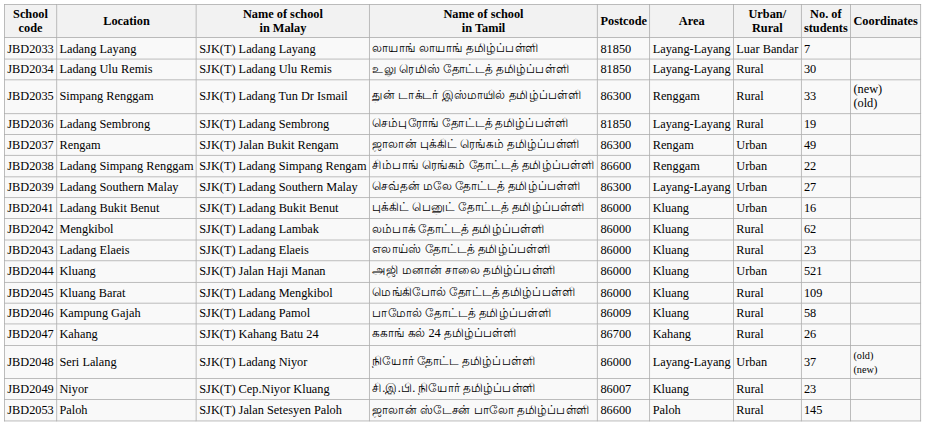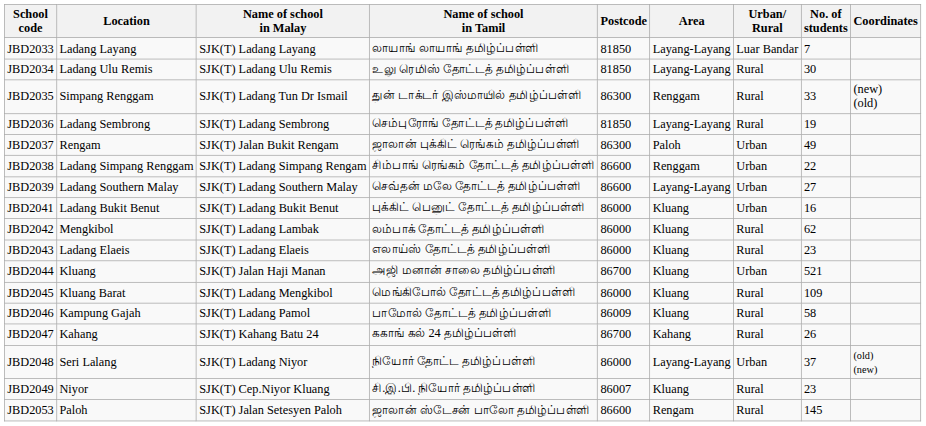 <table class="wikitable sortable">
 <tr>
 <th>School<br>code</th>
 <th>Location</th>
 <th>Name of school<br>in Malay</th>
 <th>Name of school<br>in Tamil</th>
 <th>Postcode</th>
 <th>Area</th>
 <th>Urban/<br>Rural</th>
 <th>No. of<br>students</th>
 <th>Coordinates</th>
 </tr>
 <tr>
 <td>JBD2033</td>
 <td>Ladang Layang</td>
 <td>SJK(T) Ladang Layang</td>
 <td>லாயாங் லாயாங் தமிழ்ப்பள்ளி</td>
 <td>81850</td>
 <td>Layang-Layang</td>
 <td>Luar  Bandar</td>
 <td>7</td>
 <td></td>
 </tr>
 <tr>
 <td>JBD2034</td>
 <td>Ladang Ulu Remis</td>
 <td>SJK(T) Ladang Ulu Remis</td>
 <td>உலு ரெமிஸ் தோட்டத் தமிழ்ப்பள்ளி</td>
 <td>81850</td>
 <td>Layang-Layang</td>
 <td>Rural</td>
 <td>30</td>
 <td></td>
 </tr>
 <tr>
 <td>JBD2035</td>
 <td>Simpang Renggam</td>
 <td>SJK(T) Ladang Tun Dr Ismail</td>
 <td>துன் டாக்டர் இஸ்மாயில் தமிழ்ப்பள்ளி</td>
 <td>86300</td>
 <td>Renggam</td>
 <td>Rural</td>
 <td>33</td>
 <td> (new)<br> (old)</td>
 </tr>
 <tr>
 <td>JBD2036</td>
 <td>Ladang Sembrong</td>
 <td>SJK(T) Ladang Sembrong</td>
 <td>செம்புரோங் தோட்டத் தமிழ்ப்பள்ளி</td>
 <td>81850</td>
 <td>Layang-Layang</td>
 <td>Rural</td>
 <td>19</td>
 <td></td>
 </tr>
 <tr>
 <td>JBD2037</td>
 <td>Rengam</td>
 <td>SJK(T) Jalan Bukit Rengam</td>
 <td>ஜாலான் புக்கிட் ரெங்கம் தமிழ்ப்பள்ளி</td>
 <td>86300</td>
-<td>Rengam</td>
+<td>Paloh</td>
 <td>Urban</td>
 <td>49</td>
 <td></td>
 </tr>
 <tr>
 <td>JBD2038</td>
 <td>Ladang Simpang Renggam</td>
 <td>SJK(T) Ladang Simpang Rengam</td>
 <td>சிம்பாங் ரெங்கம் தோட்டத் தமிழ்ப்பள்ளி</td>
 <td>86600</td>
 <td>Renggam</td>
 <td>Urban</td>
 <td>22</td>
 <td></td>
 </tr>
 <tr>
 <td>JBD2039</td>
 <td>Ladang Southern Malay</td>
 <td>SJK(T) Ladang Southern Malay</td>
 <td>செவ்தன் மலே தோட்டத் தமிழ்ப்பள்ளி</td>
-<td>86300</td>
+<td>86600</td>
 <td>Layang-Layang</td>
 <td>Urban</td>
 <td>27</td>
 <td></td>
 </tr>
 <tr>
 <td>JBD2041</td>
 <td>Ladang Bukit Benut</td>
 <td>SJK(T) Ladang Bukit Benut</td>
 <td>புக்கிட் பெனுட் தோட்டத் தமிழ்ப்பள்ளி</td>
 <td>86000</td>
 <td>Kluang</td>
 <td>Urban</td>
 <td>16</td>
 <td></td>
 </tr>
 <tr>
 <td>JBD2042</td>
 <td>Mengkibol</td>
 <td>SJK(T) Ladang Lambak</td>
 <td>லம்பாக் தோட்டத் தமிழ்ப்பள்ளி</td>
 <td>86000</td>
 <td>Kluang</td>
 <td>Rural</td>
 <td>62</td>
 <td></td>
 </tr>
 <tr>
 <td>JBD2043</td>
 <td>Ladang Elaeis</td>
 <td>SJK(T) Ladang Elaeis</td>
 <td>எலாய்ஸ் தோட்டத் தமிழ்ப்பள்ளி</td>
 <td>86000</td>
 <td>Kluang</td>
 <td>Rural</td>
 <td>23</td>
 <td></td>
 </tr>
 <tr>
 <td>JBD2044</td>
 <td>Kluang</td>
 <td>SJK(T) Jalan Haji Manan</td>
 <td>அஜி மனான் சாலை தமிழ்ப்பள்ளி</td>
-<td>86000</td>
+<td>86700</td>
 <td>Kluang</td>
 <td>Urban</td>
 <td>521</td>
 <td></td>
 </tr>
 <tr>
 <td>JBD2045</td>
 <td>Kluang Barat</td>
 <td>SJK(T) Ladang Mengkibol</td>
 <td>மெங்கிபோல் தோட்டத் தமிழ்ப்பள்ளி</td>
 <td>86000</td>
 <td>Kluang</td>
 <td>Rural</td>
 <td>109</td>
 <td></td>
 </tr>
 <tr>
 <td>JBD2046</td>
 <td>Kampung Gajah</td>
 <td>SJK(T) Ladang Pamol</td>
 <td>பாமோல் தோட்டத் தமிழ்ப்பள்ளி</td>
 <td>86009</td>
 <td>Kluang</td>
 <td>Rural</td>
 <td>58</td>
 <td></td>
 </tr>
 <tr>
 <td>JBD2047</td>
 <td>Kahang</td>
 <td>SJK(T) Kahang Batu 24</td>
 <td>ககாங் கல் 24 தமிழ்ப்பள்ளி</td>
 <td>86700</td>
 <td>Kahang</td>
 <td>Rural</td>
 <td>26</td>
 <td></td>
 </tr>
 <tr>
 <td>JBD2048</td>
 <td>Seri Lalang</td>
 <td>SJK(T) Ladang Niyor</td>
 <td>நியோர் தோட்ட தமிழ்ப்பள்ளி</td>
 <td>86000</td>
 <td>Layang-Layang</td>
 <td>Urban</td>
 <td>37</td>
 <td> <small>(old)</small><br> <small>(new)</small></td>
 </tr>
 <tr>
 <td>JBD2049</td>
 <td>Niyor</td>
 <td>SJK(T) Cep.Niyor Kluang</td>
 <td>சி.இ.பி. நியோர் தமிழ்ப்பள்ளி</td>
 <td>86007</td>
 <td>Kluang</td>
 <td>Rural</td>
 <td>23</td>
 <td></td>
 </tr>
 <tr>
 <td>JBD2053</td>
 <td>Paloh</td>
 <td>SJK(T) Jalan Setesyen Paloh</td>
 <td>ஜாலான் ஸ்டேசன் பாலோ தமிழ்ப்பள்ளி</td>
 <td>86600</td>
-<td>Paloh</td>
+<td>Rengam</td>
 <td>Rural</td>
 <td>145</td>
 <td></td>
 </tr>
 </table>
